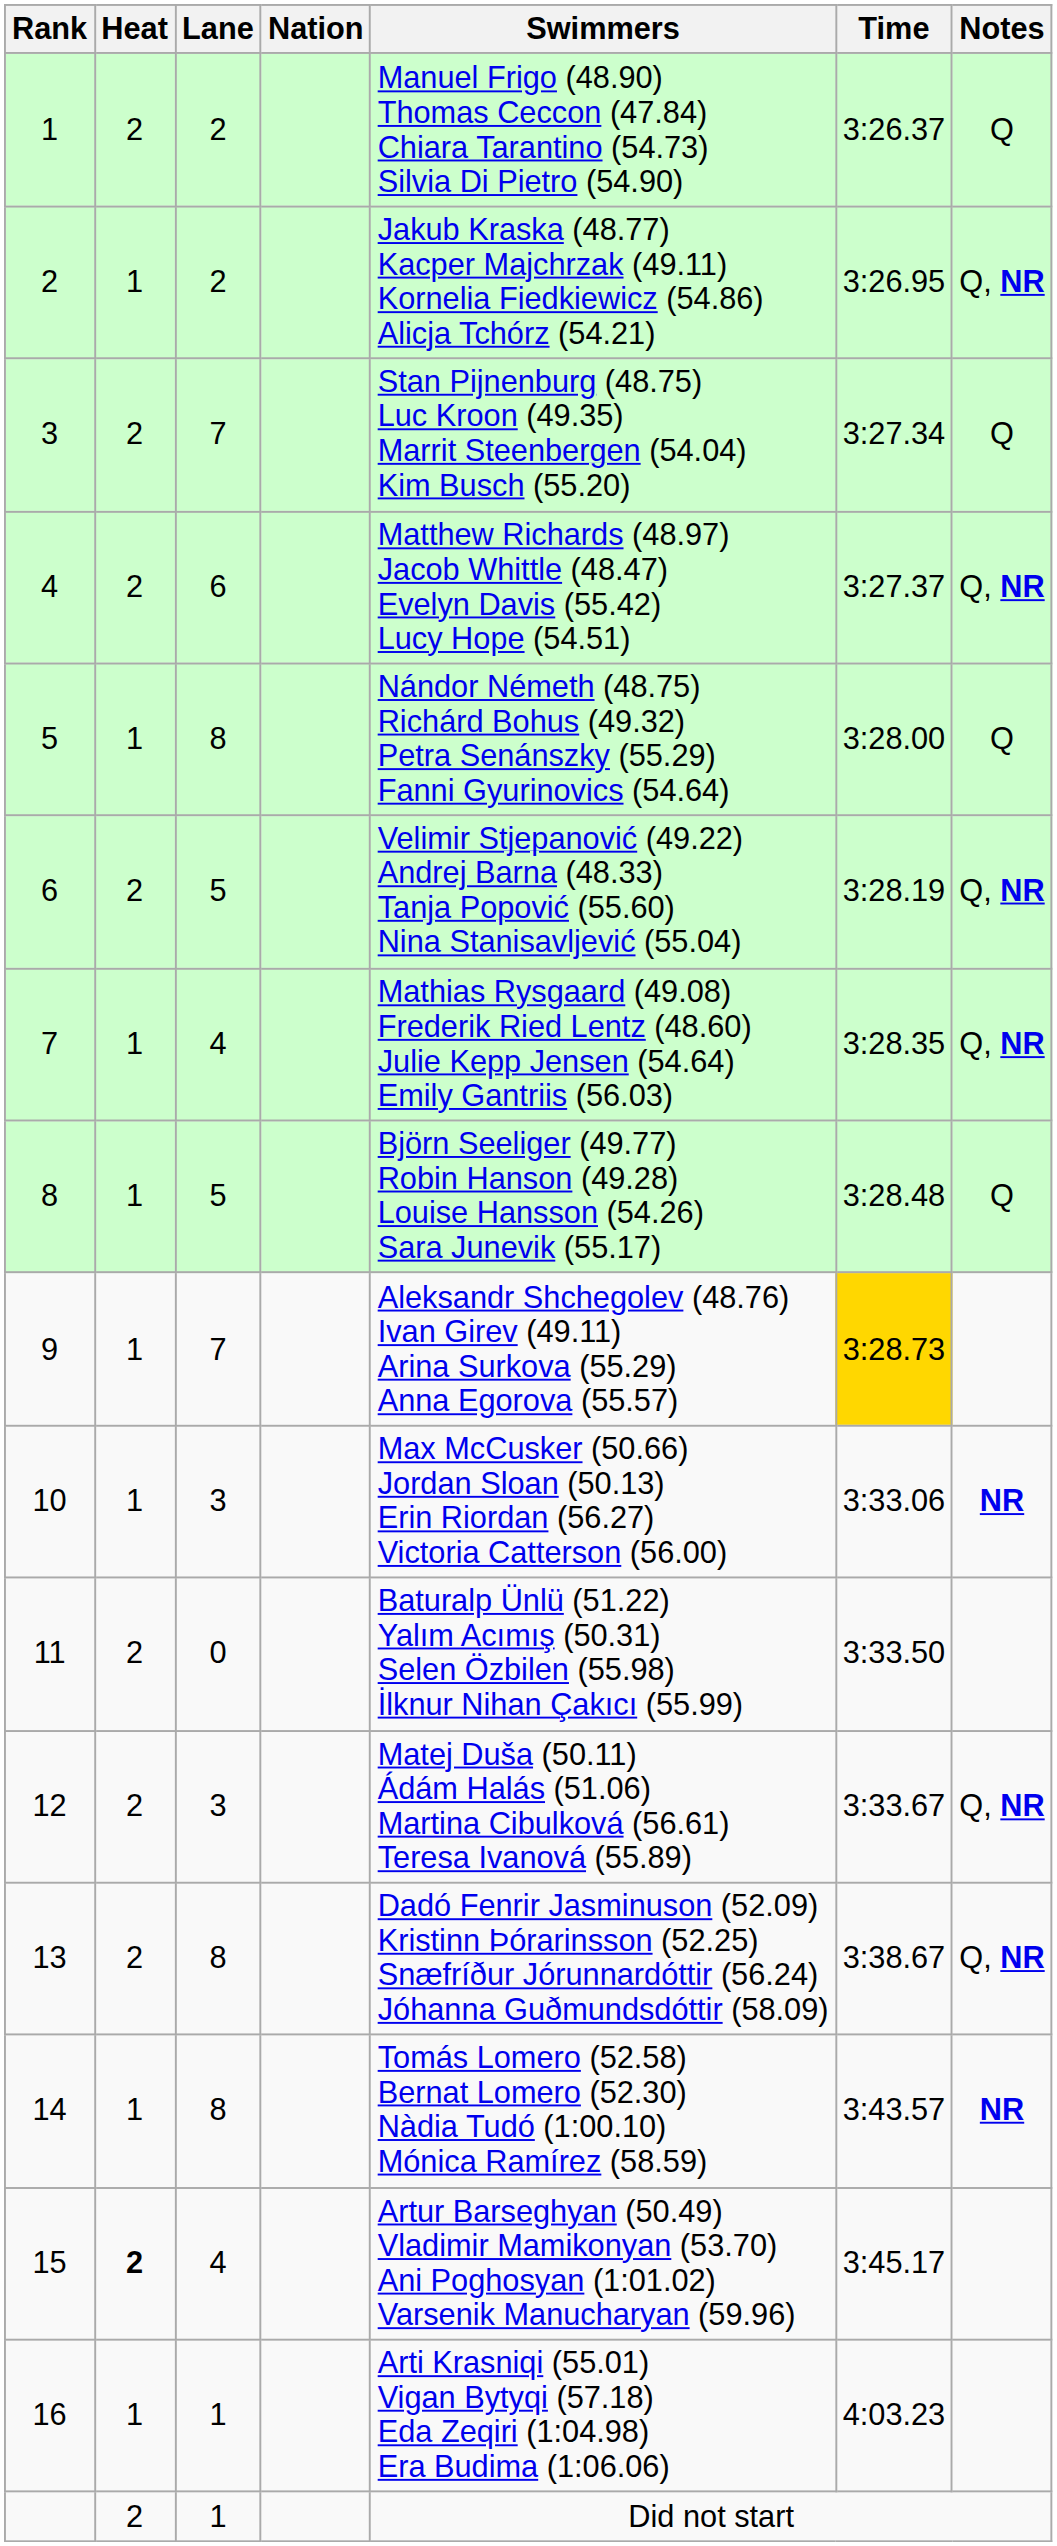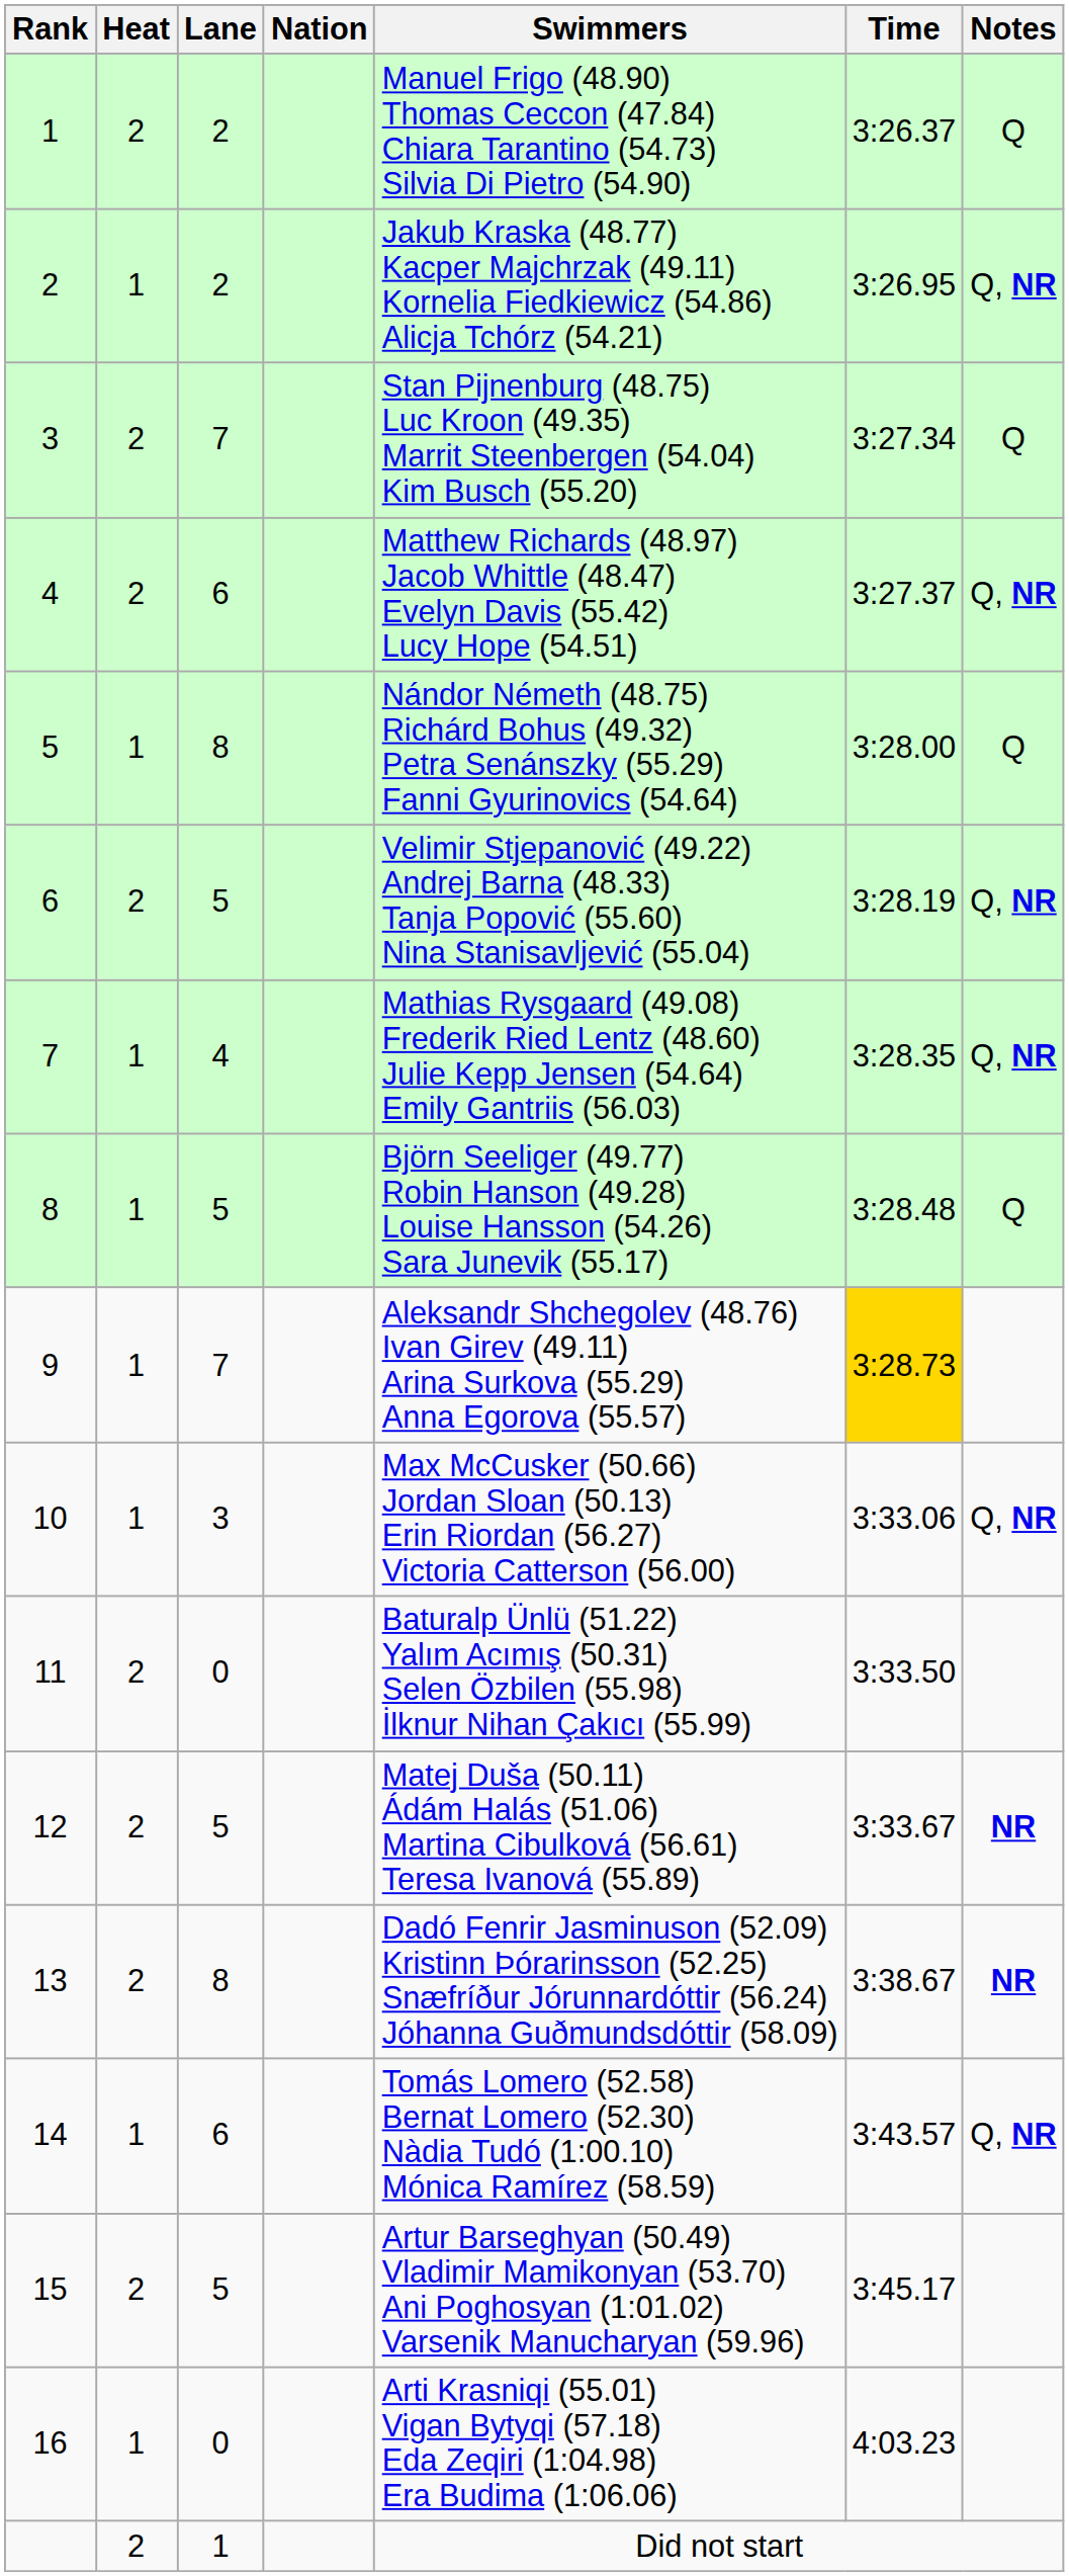 <table class="wikitable sortable" style="text-align:center">
 <tr>
 <th>Rank</th>
 <th>Heat</th>
 <th>Lane</th>
 <th>Nation</th>
 <th>Swimmers</th>
 <th>Time</th>
 <th>Notes</th>
 </tr>
 <tr bgcolor=ccffcc>
 <td>1</td>
 <td>2</td>
 <td>2</td>
 <td align=left></td>
 <td align=left><a href='#'>Manuel Frigo</a> (48.90)<br><a href='#'>Thomas Ceccon</a> (47.84)<br><a href='#'>Chiara Tarantino</a> (54.73)<br><a href='#'>Silvia Di Pietro</a> (54.90)</td>
 <td>3:26.37</td>
 <td>Q</td>
 </tr>
 <tr bgcolor=ccffcc>
 <td>2</td>
 <td>1</td>
 <td>2</td>
 <td align=left></td>
 <td align=left><a href='#'>Jakub Kraska</a> (48.77)<br><a href='#'>Kacper Majchrzak</a> (49.11)<br><a href='#'>Kornelia Fiedkiewicz</a> (54.86)<br><a href='#'>Alicja Tchórz</a> (54.21)</td>
 <td>3:26.95</td>
 <td>Q, <strong><a href='#'>NR</a></strong></td>
 </tr>
 <tr bgcolor=ccffcc>
 <td>3</td>
 <td>2</td>
 <td>7</td>
 <td align=left></td>
 <td align=left><a href='#'>Stan Pijnenburg</a> (48.75)<br><a href='#'>Luc Kroon</a> (49.35)<br><a href='#'>Marrit Steenbergen</a> (54.04)<br><a href='#'>Kim Busch</a> (55.20)</td>
 <td>3:27.34</td>
 <td>Q</td>
 </tr>
 <tr bgcolor=ccffcc>
 <td>4</td>
 <td>2</td>
 <td>6</td>
 <td align=left></td>
 <td align=left><a href='#'>Matthew Richards</a> (48.97)<br><a href='#'>Jacob Whittle</a> (48.47)<br><a href='#'>Evelyn Davis</a> (55.42)<br><a href='#'>Lucy Hope</a> (54.51)</td>
 <td>3:27.37</td>
 <td>Q, <strong><a href='#'>NR</a></strong></td>
 </tr>
 <tr bgcolor=ccffcc>
 <td>5</td>
 <td>1</td>
 <td>8</td>
 <td align=left></td>
 <td align=left><a href='#'>Nándor Németh</a> (48.75)<br><a href='#'>Richárd Bohus</a> (49.32)<br><a href='#'>Petra Senánszky</a> (55.29)<br><a href='#'>Fanni Gyurinovics</a> (54.64)</td>
 <td>3:28.00</td>
 <td>Q</td>
 </tr>
 <tr bgcolor=ccffcc>
 <td>6</td>
 <td>2</td>
 <td>5</td>
 <td align=left></td>
 <td align=left><a href='#'>Velimir Stjepanović</a> (49.22)<br><a href='#'>Andrej Barna</a> (48.33)<br><a href='#'>Tanja Popović</a> (55.60)<br><a href='#'>Nina Stanisavljević</a> (55.04)</td>
 <td>3:28.19</td>
 <td>Q, <strong><a href='#'>NR</a></strong></td>
 </tr>
 <tr bgcolor=ccffcc>
 <td>7</td>
 <td>1</td>
 <td>4</td>
 <td align=left></td>
 <td align=left><a href='#'>Mathias Rysgaard</a> (49.08)<br><a href='#'>Frederik Ried Lentz</a> (48.60)<br><a href='#'>Julie Kepp Jensen</a> (54.64)<br><a href='#'>Emily Gantriis</a> (56.03)</td>
 <td>3:28.35</td>
 <td>Q, <strong><a href='#'>NR</a></strong></td>
 </tr>
 <tr bgcolor=ccffcc>
 <td>8</td>
 <td>1</td>
 <td>5</td>
 <td align=left></td>
 <td align=left><a href='#'>Björn Seeliger</a> (49.77)<br><a href='#'>Robin Hanson</a> (49.28)<br><a href='#'>Louise Hansson</a> (54.26)<br><a href='#'>Sara Junevik</a> (55.17)</td>
 <td>3:28.48</td>
 <td>Q</td>
 </tr>
 <tr>
 <td>9</td>
 <td>1</td>
 <td>7</td>
 <td align=left></td>
 <td align=left><a href='#'>Aleksandr Shchegolev</a> (48.76)<br><a href='#'>Ivan Girev</a> (49.11)<br><a href='#'>Arina Surkova</a> (55.29)<br><a href='#'>Anna Egorova</a> (55.57)</td>
 <td style="background: gold;">3:28.73</td>
 <td></td>
 </tr>
 <tr>
 <td>10</td>
 <td>1</td>
 <td>3</td>
 <td align=left></td>
 <td align=left><a href='#'>Max McCusker</a> (50.66)<br><a href='#'>Jordan Sloan</a> (50.13)<br><a href='#'>Erin Riordan</a> (56.27)<br><a href='#'>Victoria Catterson</a> (56.00)</td>
 <td>3:33.06</td>
-<td><strong><a href='#'>NR</a></strong></td>
+<td>Q, <strong><a href='#'>NR</a></strong></td>
 </tr>
 <tr>
 <td>11</td>
 <td>2</td>
 <td>0</td>
 <td align=left></td>
 <td align=left><a href='#'>Baturalp Ünlü</a> (51.22)<br><a href='#'>Yalım Acımış</a> (50.31)<br><a href='#'>Selen Özbilen</a> (55.98)<br><a href='#'>İlknur Nihan Çakıcı</a> (55.99)</td>
 <td>3:33.50</td>
 <td></td>
 </tr>
 <tr>
 <td>12</td>
 <td>2</td>
-<td>3</td>
+<td>5</td>
 <td align=left></td>
 <td align=left><a href='#'>Matej Duša</a> (50.11)<br><a href='#'>Ádám Halás</a> (51.06)<br><a href='#'>Martina Cibulková</a> (56.61)<br><a href='#'>Teresa Ivanová</a> (55.89)</td>
 <td>3:33.67</td>
-<td>Q, <strong><a href='#'>NR</a></strong></td>
+<td><strong><a href='#'>NR</a></strong></td>
 </tr>
 <tr>
 <td>13</td>
 <td>2</td>
 <td>8</td>
 <td align=left></td>
 <td align=left><a href='#'>Dadó Fenrir Jasminuson</a> (52.09)<br><a href='#'>Kristinn Þórarinsson</a> (52.25)<br><a href='#'>Snæfríður Jórunnardóttir</a> (56.24)<br><a href='#'>Jóhanna Guðmundsdóttir</a> (58.09)</td>
 <td>3:38.67</td>
-<td>Q, <strong><a href='#'>NR</a></strong></td>
+<td><strong><a href='#'>NR</a></strong></td>
 </tr>
 <tr>
 <td>14</td>
 <td>1</td>
-<td>8</td>
+<td>6</td>
 <td align=left></td>
 <td align=left><a href='#'>Tomás Lomero</a> (52.58)<br><a href='#'>Bernat Lomero</a> (52.30)<br><a href='#'>Nàdia Tudó</a> (1:00.10)<br><a href='#'>Mónica Ramírez</a> (58.59)</td>
 <td>3:43.57</td>
-<td><strong><a href='#'>NR</a></strong></td>
+<td>Q, <strong><a href='#'>NR</a></strong></td>
 </tr>
 <tr>
 <td>15</td>
-<td><strong>2</strong></td>
-<td>4</td>
+<td>2</td>
+<td>5</td>
 <td align=left></td>
 <td align=left><a href='#'>Artur Barseghyan</a> (50.49)<br><a href='#'>Vladimir Mamikonyan</a> (53.70)<br><a href='#'>Ani Poghosyan</a> (1:01.02)<br><a href='#'>Varsenik Manucharyan</a> (59.96)</td>
 <td>3:45.17</td>
 <td></td>
 </tr>
 <tr>
 <td>16</td>
 <td>1</td>
-<td>1</td>
+<td>0</td>
 <td align=left></td>
 <td align=left><a href='#'>Arti Krasniqi</a> (55.01)<br><a href='#'>Vigan Bytyqi</a> (57.18)<br><a href='#'>Eda Zeqiri</a> (1:04.98)<br><a href='#'>Era Budima</a> (1:06.06)</td>
 <td>4:03.23</td>
 <td></td>
 </tr>
 <tr>
 <td></td>
 <td>2</td>
 <td>1</td>
 <td align=left></td>
 <td colspan=3>Did not start</td>
 </tr>
 </table>
